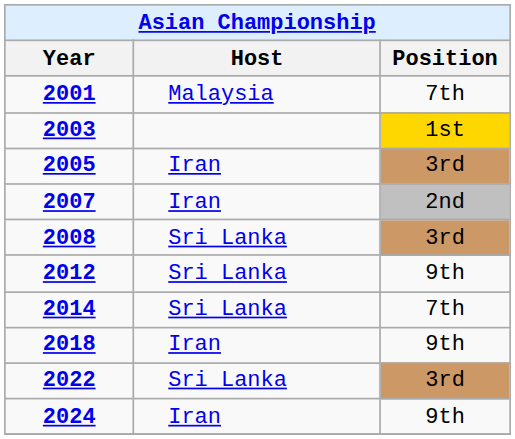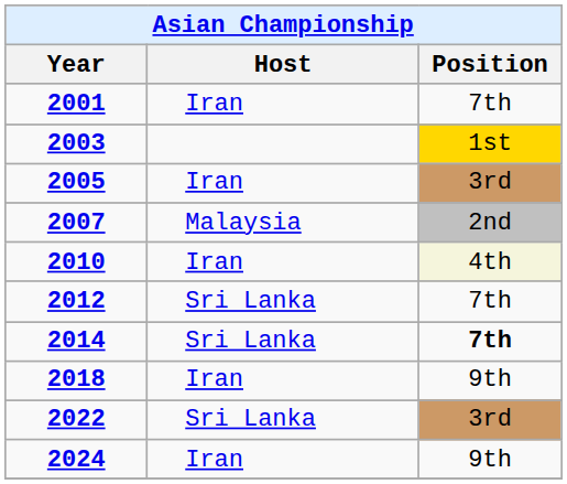 <table class="wikitable" style="text-align: center;">
 <tr>
 <th colspan=3 style="background-color: #ddeeff;"><a href='#'>Asian Championship</a></th>
 </tr>
 <tr>
 <th style="width: 70px;">Year</th>
 <th style="width: 140px;">Host</th>
 <th style="width: 70px;">Position</th>
 </tr>
 <tr>
 <td><strong><a href='#'>2001</a></strong></td>
-<td style="text-align: left; padding-left: 20px;"> <a href='#'>Malaysia</a></td>
+<td style="text-align: left; padding-left: 20px;"> <a href='#'>Iran</a></td>
 <td>7th</td>
 </tr>
 <tr>
 <td><strong><a href='#'>2003</a></strong></td>
 <td style="text-align: left; padding-left: 20px;"></td>
 <td style="background-color:gold">1st</td>
 </tr>
 <tr>
 <td><strong><a href='#'>2005</a></strong></td>
 <td style="text-align: left; padding-left: 20px;"> <a href='#'>Iran</a></td>
 <td style="background-color:#c96">3rd</td>
 </tr>
 <tr>
 <td><strong><a href='#'>2007</a></strong></td>
-<td style="text-align: left; padding-left: 20px;"> <a href='#'>Iran</a></td>
+<td style="text-align: left; padding-left: 20px;"> <a href='#'>Malaysia</a></td>
 <td style="background-color:silver">2nd</td>
 </tr>
 <tr>
-<td><strong><a href='#'>2008</a></strong></td>
-<td style="text-align: left; padding-left: 20px;"> <a href='#'>Sri Lanka</a></td>
-<td style="background-color:#c96">3rd</td>
+<td><strong><a href='#'>2010</a></strong></td>
+<td style="text-align: left; padding-left: 20px;"> <a href='#'>Iran</a></td>
+<td style="background-color:beige">4th</td>
 </tr>
 <tr>
 <td><strong><a href='#'>2012</a></strong></td>
 <td style="text-align: left; padding-left: 20px;"> <a href='#'>Sri Lanka</a></td>
-<td>9th</td>
+<td>7th</td>
 </tr>
 <tr>
 <td><strong><a href='#'>2014</a></strong></td>
 <td style="text-align: left; padding-left: 20px;"> <a href='#'>Sri Lanka</a></td>
-<td>7th</td>
+<td><strong>7th</strong></td>
 </tr>
 <tr>
 <td><strong><a href='#'>2018</a></strong></td>
 <td style="text-align: left; padding-left: 20px;"> <a href='#'>Iran</a></td>
 <td>9th</td>
 </tr>
 <tr>
 <td><strong><a href='#'>2022</a></strong></td>
 <td style="text-align: left; padding-left: 20px;"> <a href='#'>Sri Lanka</a></td>
 <td style="background-color:#c96">3rd</td>
 </tr>
 <tr>
 <td><strong><a href='#'>2024</a></strong></td>
 <td style="text-align: left; padding-left: 20px;"> <a href='#'>Iran</a></td>
 <td>9th</td>
 </tr>
 <tr>
 </tr>
 </table>
